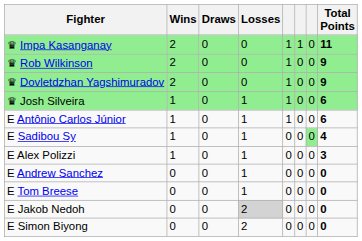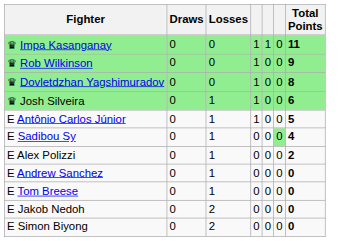 <table class="wikitable sortable">
 <tr>
 <th>Fighter</th>
-<th>Wins</th>
 <th>Draws</th>
 <th>Losses</th>
 <th></th>
 <th></th>
 <th></th>
 <th>Total<br> Points</th>
 </tr>
 <tr style="background:#90EE90;">
 <td>♛  <a href='#'>Impa Kasanganay</a></td>
-<td>2</td>
 <td>0</td>
 <td>0</td>
 <td>1</td>
 <td>1</td>
 <td>0</td>
 <td><strong>11</strong></td>
 </tr>
 <tr style="background:#90EE90;">
 <td>♛  <a href='#'>Rob Wilkinson</a></td>
-<td>2</td>
 <td>0</td>
 <td>0</td>
 <td>1</td>
 <td>0</td>
 <td>0</td>
 <td><strong>9</strong></td>
 </tr>
 <tr style="background:#90EE90;">
 <td>♛  <a href='#'>Dovletdzhan Yagshimuradov</a></td>
-<td>2</td>
 <td>0</td>
 <td>0</td>
 <td>1</td>
 <td>0</td>
 <td>0</td>
-<td><strong>9</strong></td>
+<td><strong>8</strong></td>
 </tr>
 <tr style="background:#90EE90;">
 <td>♛  Josh Silveira</td>
-<td>1</td>
 <td>0</td>
 <td>1</td>
 <td>1</td>
 <td>0</td>
 <td>0</td>
 <td><strong>6</strong></td>
 </tr>
 <tr>
 <td>E  <a href='#'>Antônio Carlos Júnior</a></td>
-<td>1</td>
 <td>0</td>
 <td>1</td>
 <td>1</td>
 <td>0</td>
 <td>0</td>
-<td><strong>6</strong></td>
+<td><strong>5</strong></td>
 </tr>
 <tr>
 <td>E  <a href='#'>Sadibou Sy</a></td>
-<td>1</td>
 <td>0</td>
 <td>1</td>
 <td>0</td>
 <td>0</td>
 <td style="background: lightgreen;">0</td>
 <td><strong>4</strong></td>
 </tr>
 <tr>
 <td>E  Alex Polizzi</td>
-<td>1</td>
 <td>0</td>
 <td>1</td>
 <td>0</td>
 <td>0</td>
 <td>0</td>
-<td><strong>3</strong></td>
+<td><strong>2</strong></td>
 </tr>
 <tr>
 <td>E  <a href='#'>Andrew Sanchez</a></td>
-<td>0</td>
 <td>0</td>
 <td>1</td>
 <td>0</td>
 <td>0</td>
 <td>0</td>
 <td><strong>0</strong></td>
 </tr>
 <tr>
 <td>E  <a href='#'>Tom Breese</a></td>
 <td>0</td>
-<td>0</td>
 <td>1</td>
 <td>0</td>
 <td>0</td>
 <td>0</td>
 <td><strong>0</strong></td>
 </tr>
 <tr>
 <td>E  Jakob Nedoh</td>
 <td>0</td>
-<td>0</td>
-<td style="background: lightgrey;">2</td>
+<td>2</td>
 <td>0</td>
 <td>0</td>
 <td>0</td>
 <td><strong>0</strong></td>
 </tr>
 <tr>
 <td>E  Simon Biyong</td>
 <td>0</td>
-<td>0</td>
 <td>2</td>
 <td>0</td>
 <td>0</td>
 <td>0</td>
 <td><strong>0</strong></td>
 </tr>
 </table>
